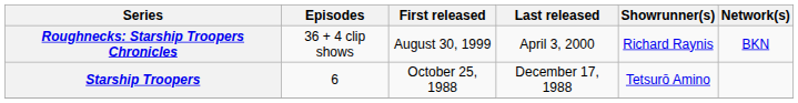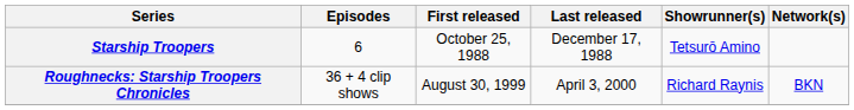 <table class="wikitable plainrowheaders"  style="text-align:center; width:75%;">
 <tr>
 <th scope="col">Series</th>
 <th scope="col">Episodes</th>
 <th scope="col">First released</th>
 <th scope="col">Last released</th>
 <th scope="col">Showrunner(s)</th>
 <th scope="col">Network(s)</th>
 </tr>
 <tr>
+<th scope="row"><em><a href='#'>Starship Troopers</a></em></th>
+<td>6</td>
+<td>October 25, 1988</td>
+<td>December 17, 1988</td>
+<td><a href='#'>Tetsurō Amino</a></td>
+<td></td>
+</tr>
+<tr>
 <th scope="row"><em><a href='#'>Roughnecks: Starship Troopers Chronicles</a></em></th>
 <td>36 + 4 clip shows</td>
 <td>August 30, 1999</td>
 <td>April 3, 2000</td>
 <td><a href='#'>Richard Raynis</a></td>
 <td><a href='#'>BKN</a></td>
 </tr>
 <tr>
-<th scope="row"><em><a href='#'>Starship Troopers</a></em></th>
-<td>6</td>
-<td>October 25, 1988</td>
-<td>December 17, 1988</td>
-<td><a href='#'>Tetsurō Amino</a></td>
-<td></td>
-</tr>
-<tr>
 </tr>
 </table>
